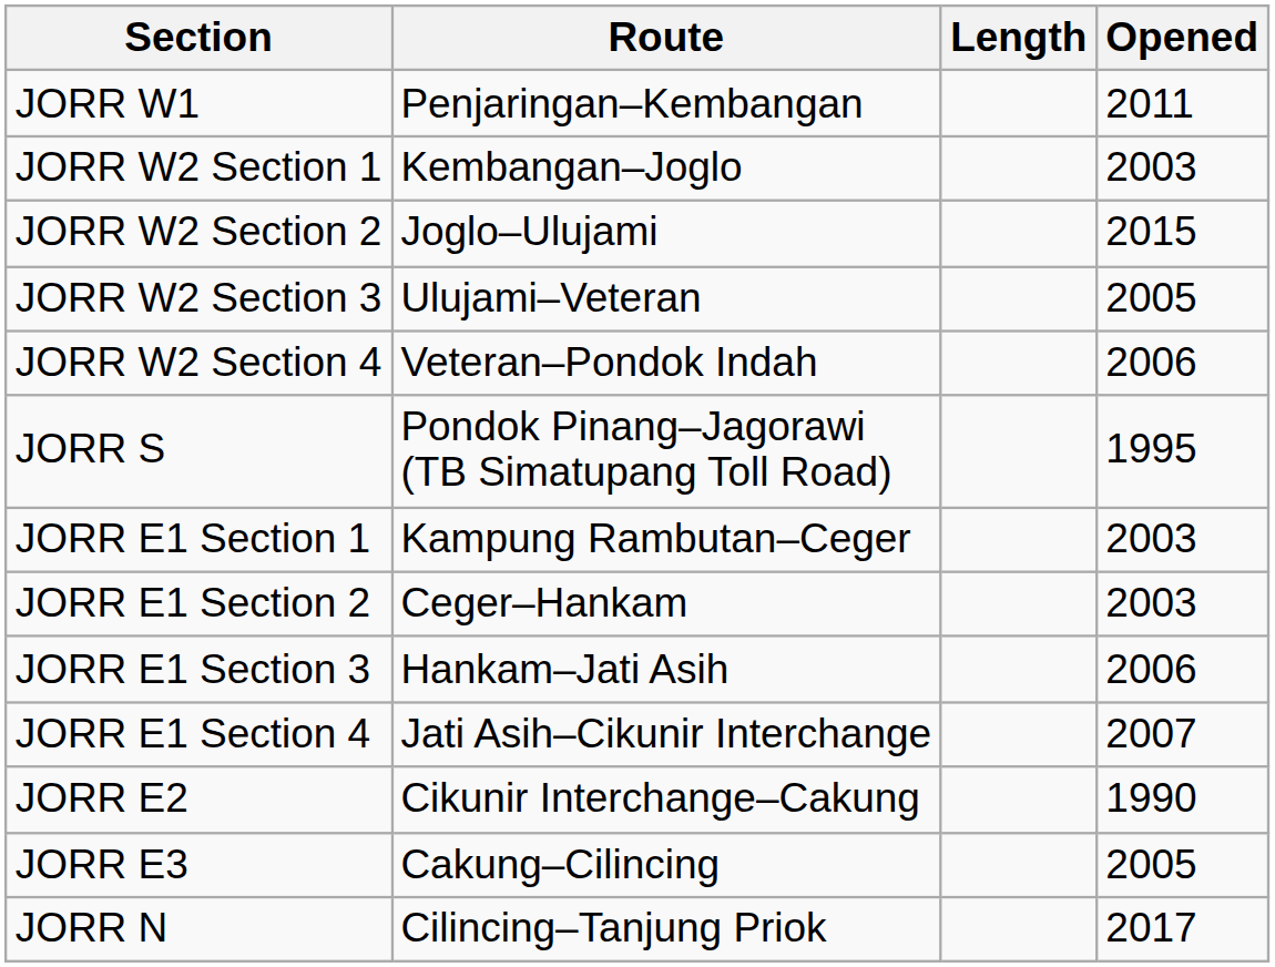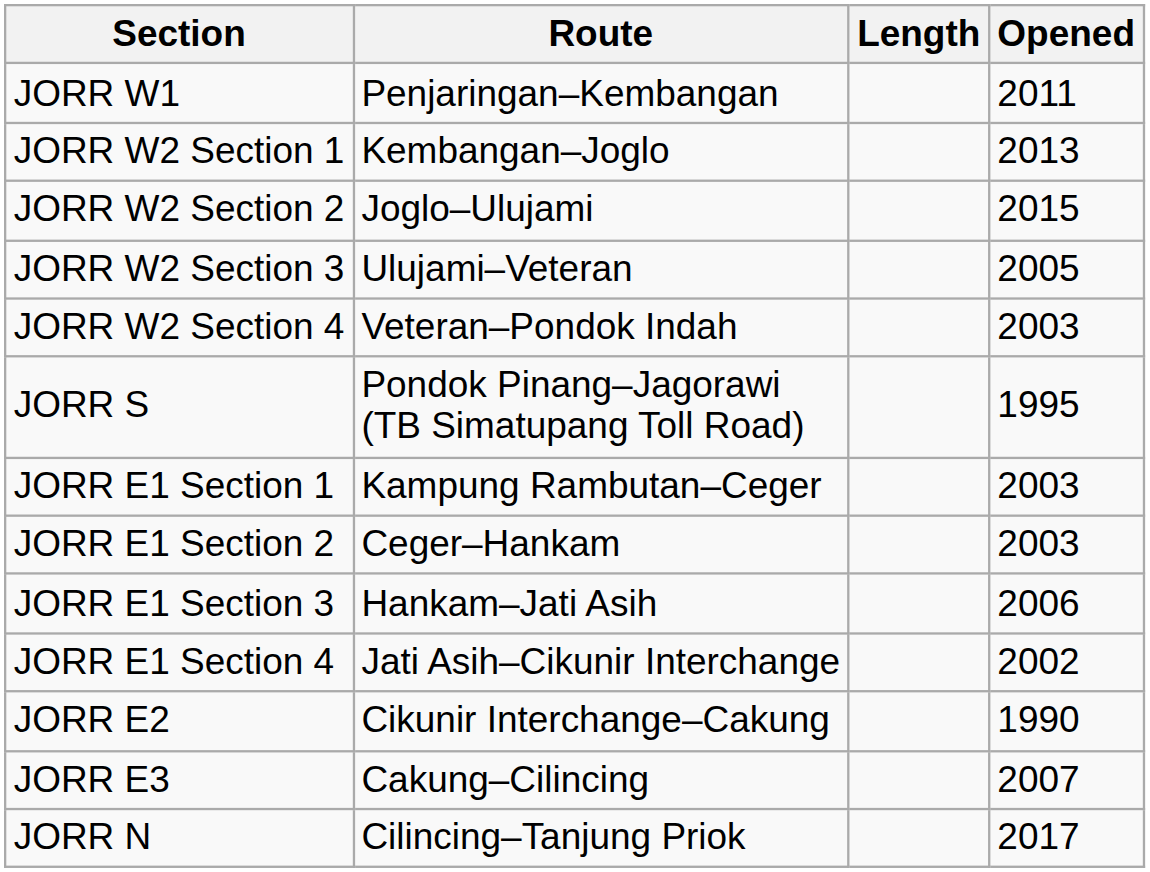 <table class="wikitable">
 <tr>
 <th>Section</th>
 <th>Route</th>
 <th>Length</th>
 <th>Opened</th>
 </tr>
 <tr>
 <td>JORR W1</td>
 <td>Penjaringan–Kembangan</td>
 <td></td>
 <td>2011</td>
 </tr>
 <tr>
 <td>JORR W2 Section 1</td>
 <td>Kembangan–Joglo</td>
 <td></td>
-<td>2003</td>
+<td>2013</td>
 </tr>
 <tr>
 <td>JORR W2 Section 2</td>
 <td>Joglo–Ulujami</td>
 <td></td>
 <td>2015</td>
 </tr>
 <tr>
 <td>JORR W2 Section 3</td>
 <td>Ulujami–Veteran</td>
 <td></td>
 <td>2005</td>
 </tr>
 <tr>
 <td>JORR W2 Section 4</td>
 <td>Veteran–Pondok Indah</td>
 <td></td>
-<td>2006</td>
+<td>2003</td>
 </tr>
 <tr>
 <td>JORR S</td>
 <td>Pondok Pinang–Jagorawi<br>(TB Simatupang Toll Road)</td>
 <td></td>
 <td>1995</td>
 </tr>
 <tr>
 <td>JORR E1 Section 1</td>
 <td>Kampung Rambutan–Ceger</td>
 <td></td>
 <td>2003</td>
 </tr>
 <tr>
 <td>JORR E1 Section 2</td>
 <td>Ceger–Hankam</td>
 <td></td>
 <td>2003</td>
 </tr>
 <tr>
 <td>JORR E1 Section 3</td>
 <td>Hankam–Jati Asih</td>
 <td></td>
 <td>2006</td>
 </tr>
 <tr>
 <td>JORR E1 Section 4</td>
 <td>Jati Asih–Cikunir Interchange</td>
 <td></td>
-<td>2007</td>
+<td>2002</td>
 </tr>
 <tr>
 <td>JORR E2</td>
 <td>Cikunir Interchange–Cakung</td>
 <td></td>
 <td>1990</td>
 </tr>
 <tr>
 <td>JORR E3</td>
 <td>Cakung–Cilincing</td>
 <td></td>
-<td>2005</td>
+<td>2007</td>
 </tr>
 <tr>
 <td>JORR N</td>
 <td>Cilincing–Tanjung Priok</td>
 <td></td>
 <td>2017</td>
 </tr>
 </table>
